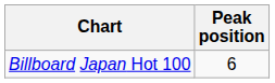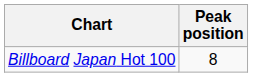 <table class="wikitable sortable" style="text-align:center;">
 <tr>
 <th>Chart</th>
 <th>Peak<br>position</th>
 </tr>
 <tr>
 <td align="left"><em><a href='#'>Billboard</a></em> <a href='#'><em>Japan</em> Hot 100</a></td>
-<td>6</td>
+<td>8</td>
 </tr>
 </table>
